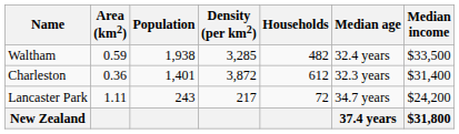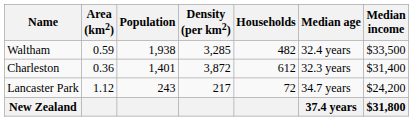 <table class="wikitable">
 <tr>
 <th>Name</th>
 <th>Area<br>(km<sup>2</sup>)</th>
 <th>Population</th>
 <th>Density<br>(per km<sup>2</sup>)</th>
 <th>Households</th>
 <th>Median age</th>
 <th>Median<br>income</th>
 </tr>
 <tr>
 <td>Waltham</td>
 <td style="text-align:right;">0.59</td>
 <td style="text-align:right;">1,938</td>
 <td style="text-align:right;">3,285</td>
 <td style="text-align:right;">482</td>
 <td>32.4 years</td>
 <td>$33,500</td>
 </tr>
 <tr>
 <td>Charleston</td>
 <td style="text-align:right;">0.36</td>
 <td style="text-align:right;">1,401</td>
 <td style="text-align:right;">3,872</td>
 <td style="text-align:right;">612</td>
 <td>32.3 years</td>
 <td>$31,400</td>
 </tr>
 <tr>
 <td>Lancaster Park</td>
-<td style="text-align:right;">1.11</td>
+<td style="text-align:right;">1.12</td>
 <td style="text-align:right;">243</td>
 <td style="text-align:right;">217</td>
 <td style="text-align:right;">72</td>
 <td>34.7 years</td>
 <td>$24,200</td>
 </tr>
 <tr>
 <th>New Zealand</th>
 <th></th>
 <th></th>
 <th></th>
 <th></th>
 <th>37.4 years</th>
 <th style="text-align:left;">$31,800</th>
 </tr>
 </table>
